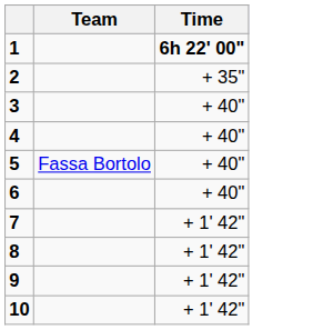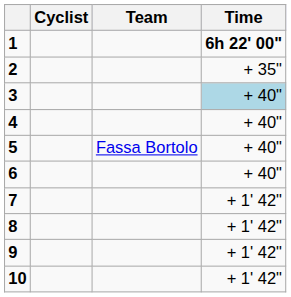 <table class="wikitable">
 <tr style="background:#ccccff;">
 <th></th>
+<th>Cyclist</th>
 <th>Team</th>
 <th>Time</th>
 </tr>
 <tr>
 <td><strong>1</strong></td>
 <td><strong></strong></td>
+<td><strong></strong></td>
 <td align=right><strong>6h 22' 00"</strong></td>
 </tr>
 <tr>
 <td><strong>2</strong></td>
+<td></td>
 <td></td>
 <td align=right>+ 35"</td>
 </tr>
 <tr>
 <td><strong>3</strong></td>
 <td></td>
-<td align=right>+ 40"</td>
+<td></td>
+<td align=right style="background: lightblue;">+ 40"</td>
 </tr>
 <tr>
 <td><strong>4</strong></td>
+<td></td>
 <td></td>
 <td align=right>+ 40"</td>
 </tr>
 <tr>
 <td><strong>5</strong></td>
+<td></td>
 <td><a href='#'>Fassa Bortolo</a></td>
 <td align=right>+ 40"</td>
 </tr>
 <tr>
 <td><strong>6</strong></td>
 <td></td>
+<td></td>
 <td align=right>+ 40"</td>
 </tr>
 <tr>
 <td><strong>7</strong></td>
+<td></td>
 <td></td>
 <td align=right>+ 1' 42"</td>
 </tr>
 <tr>
 <td><strong>8</strong></td>
 <td></td>
+<td></td>
 <td align=right>+ 1' 42"</td>
 </tr>
 <tr>
 <td><strong>9</strong></td>
+<td></td>
 <td></td>
 <td align=right>+ 1' 42"</td>
 </tr>
 <tr>
 <td><strong>10</strong></td>
 <td></td>
+<td></td>
 <td align=right>+ 1' 42"</td>
 </tr>
 </table>
